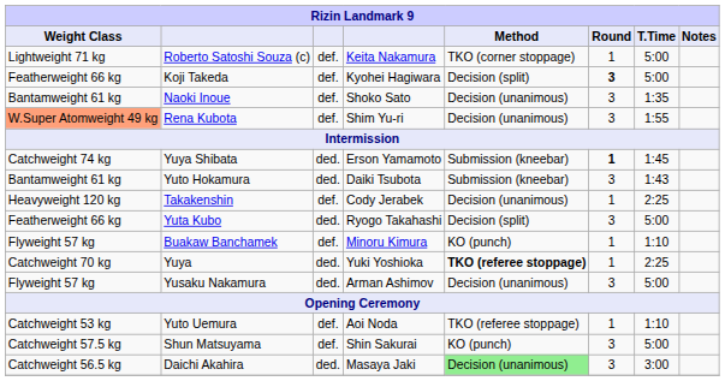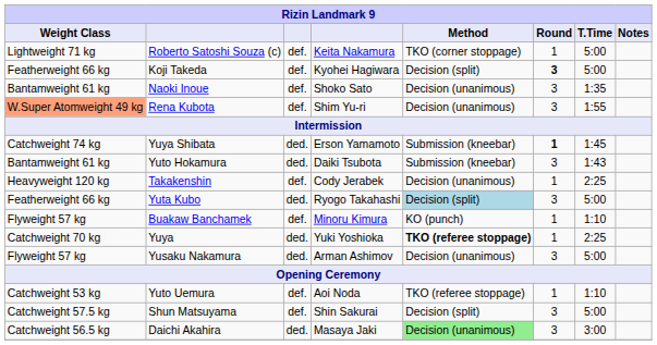 <table class="wikitable" style="font-size: 80%;">
 <tr>
 <th colspan="8" style="background-color: #ccf; color: #000080; text-align: center;"><strong>Rizin Landmark 9</strong></th>
 </tr>
 <tr>
 <th colspan="1" style="background-color: #E6E8FA; color: #000000; text-align: center;">Weight Class</th>
 <th colspan="1" style="background-color: #E6E8FA; color: #000000; text-align: center;"></th>
 <th colspan="1" style="background-color: #E6E8FA; color: #000000; text-align: center;"></th>
 <th colspan="1" style="background-color: #E6E8FA; color: #000000; text-align: center;"></th>
 <th colspan="1" style="background-color: #E6E8FA; color: #000000; text-align: center;">Method</th>
 <th colspan="1" style="background-color: #E6E8FA; color: #000000; text-align: center;">Round</th>
 <th colspan="1" style="background-color: #E6E8FA; color: #000000; text-align: center;">T.Time</th>
 <th colspan="1" style="background-color: #E6E8FA; color: #000000; text-align: center;">Notes</th>
 </tr>
 <tr>
 <td>Lightweight 71 kg</td>
 <td> <a href='#'>Roberto Satoshi Souza</a> (c)</td>
 <td align=center>def.</td>
 <td> <a href='#'>Keita Nakamura</a></td>
 <td>TKO (corner stoppage)</td>
 <td align=center>1</td>
 <td align=center>5:00</td>
 <td></td>
 </tr>
 <tr>
 <td>Featherweight 66 kg</td>
 <td> Koji Takeda</td>
 <td align=center>def.</td>
 <td> Kyohei Hagiwara</td>
 <td>Decision (split)</td>
 <td align=center><strong>3</strong></td>
 <td align=center>5:00</td>
 <td></td>
 </tr>
 <tr>
 <td>Bantamweight 61 kg</td>
 <td> <a href='#'>Naoki Inoue</a></td>
 <td align=center>def.</td>
 <td> Shoko Sato</td>
 <td>Decision (unanimous)</td>
 <td align=center>3</td>
 <td align=center>1:35</td>
 <td></td>
 </tr>
 <tr>
 <td style="background: lightsalmon;">W.Super Atomweight 49 kg</td>
 <td> <a href='#'>Rena Kubota</a></td>
 <td align=center>def.</td>
 <td> Shim Yu-ri</td>
 <td>Decision (unanimous)</td>
 <td align=center>3</td>
 <td align=center>1:55</td>
 <td></td>
 </tr>
 <tr>
 <th colspan="8" style="background-color: #E6E8FA; color: #000080; text-align: center;"><strong>Intermission</strong></th>
 </tr>
 <tr>
 <td>Catchweight 74 kg</td>
 <td> Yuya Shibata</td>
 <td align=center>ded.</td>
 <td> Erson Yamamoto</td>
 <td>Submission (kneebar)</td>
 <td align=center><strong>1</strong></td>
 <td align=center>1:45</td>
 <td></td>
 </tr>
 <tr>
 <td>Bantamweight 61 kg</td>
 <td> Yuto Hokamura</td>
 <td align=center>ded.</td>
 <td> Daiki Tsubota</td>
 <td>Submission (kneebar)</td>
 <td align=center>3</td>
 <td align=center>1:43</td>
 <td></td>
 </tr>
 <tr>
 <td>Heavyweight 120 kg</td>
 <td> <a href='#'>Takakenshin</a></td>
 <td align=center>def.</td>
 <td> Cody Jerabek</td>
 <td>Decision (unanimous)</td>
 <td align=center>1</td>
 <td align=center>2:25</td>
 <td></td>
 </tr>
 <tr>
 <td>Featherweight 66 kg</td>
 <td> <a href='#'>Yuta Kubo</a></td>
 <td align=center>ded.</td>
 <td> Ryogo Takahashi</td>
-<td>Decision (split)</td>
+<td style="background: lightblue;">Decision (split)</td>
 <td align=center>3</td>
 <td align=center>5:00</td>
 <td></td>
 </tr>
 <tr>
 <td>Flyweight 57 kg</td>
 <td> <a href='#'>Buakaw Banchamek</a></td>
 <td align=center>def.</td>
 <td> <a href='#'>Minoru Kimura</a></td>
 <td>KO (punch)</td>
 <td align=center>1</td>
 <td align=center>1:10</td>
 <td></td>
 </tr>
 <tr>
 <td>Catchweight 70 kg</td>
 <td> Yuya</td>
 <td align=center>ded.</td>
 <td> Yuki Yoshioka</td>
 <td><strong>TKO (referee stoppage)</strong></td>
 <td align=center>1</td>
 <td align=center>2:25</td>
 <td></td>
 </tr>
 <tr>
 <td>Flyweight 57 kg</td>
 <td> Yusaku Nakamura</td>
 <td align=center>ded.</td>
 <td> Arman Ashimov</td>
 <td>Decision (unanimous)</td>
 <td align=center>3</td>
 <td align=center>5:00</td>
 <td></td>
 </tr>
 <tr>
 <th colspan="8" style="background-color: #E6E8FA; color: #000080; text-align: center;"><strong>Opening Ceremony</strong></th>
 </tr>
 <tr>
 <td>Catchweight 53 kg</td>
 <td> Yuto Uemura</td>
 <td align=center>def.</td>
 <td> Aoi Noda</td>
 <td>TKO (referee stoppage)</td>
 <td align=center>1</td>
 <td align=center>1:10</td>
 <td></td>
 </tr>
 <tr>
 <td>Catchweight 57.5 kg</td>
 <td> Shun Matsuyama</td>
 <td align=center>def.</td>
 <td> Shin Sakurai</td>
-<td>KO (punch)</td>
+<td>Decision (split)</td>
 <td align=center>3</td>
 <td align=center>5:00</td>
 <td></td>
 </tr>
 <tr>
 <td>Catchweight 56.5 kg</td>
 <td> Daichi Akahira</td>
 <td align=center>ded.</td>
 <td> Masaya Jaki</td>
 <td style="background: lightgreen;">Decision (unanimous)</td>
 <td align=center>3</td>
 <td align=center>3:00</td>
 <td></td>
 </tr>
 <tr>
 </tr>
 </table>
